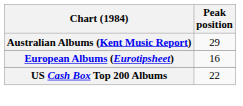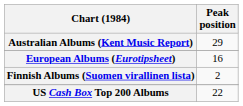 <table class="wikitable sortable plainrowheaders" style="text-align:center">
 <tr>
 <th scope="col">Chart (1984)</th>
 <th scope="col">Peak<br>position</th>
 </tr>
 <tr>
 <th scope="row">Australian Albums (<a href='#'>Kent Music Report</a>)</th>
 <td>29</td>
 </tr>
 <tr>
 </tr>
 <tr>
 </tr>
 <tr>
 </tr>
 <tr>
 <th scope="row"><a href='#'>European Albums</a> (<em><a href='#'>Eurotipsheet</a></em>)</th>
 <td>16</td>
 </tr>
 <tr>
+<th scope="row">Finnish Albums (<a href='#'>Suomen virallinen lista</a>)</th>
+<td>2</td>
+</tr>
+<tr>
 </tr>
 <tr>
 </tr>
 <tr>
 </tr>
 <tr>
 </tr>
 <tr>
 </tr>
 <tr>
 </tr>
 <tr>
 </tr>
 <tr>
 <th scope="row">US <em><a href='#'>Cash Box</a></em> Top 200 Albums</th>
 <td>22</td>
 </tr>
 </table>
